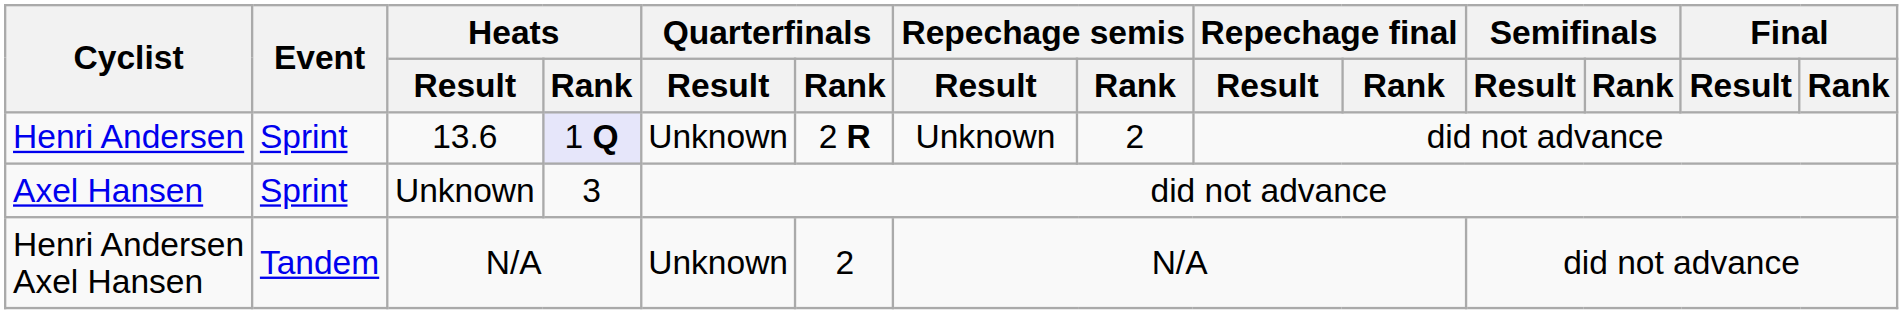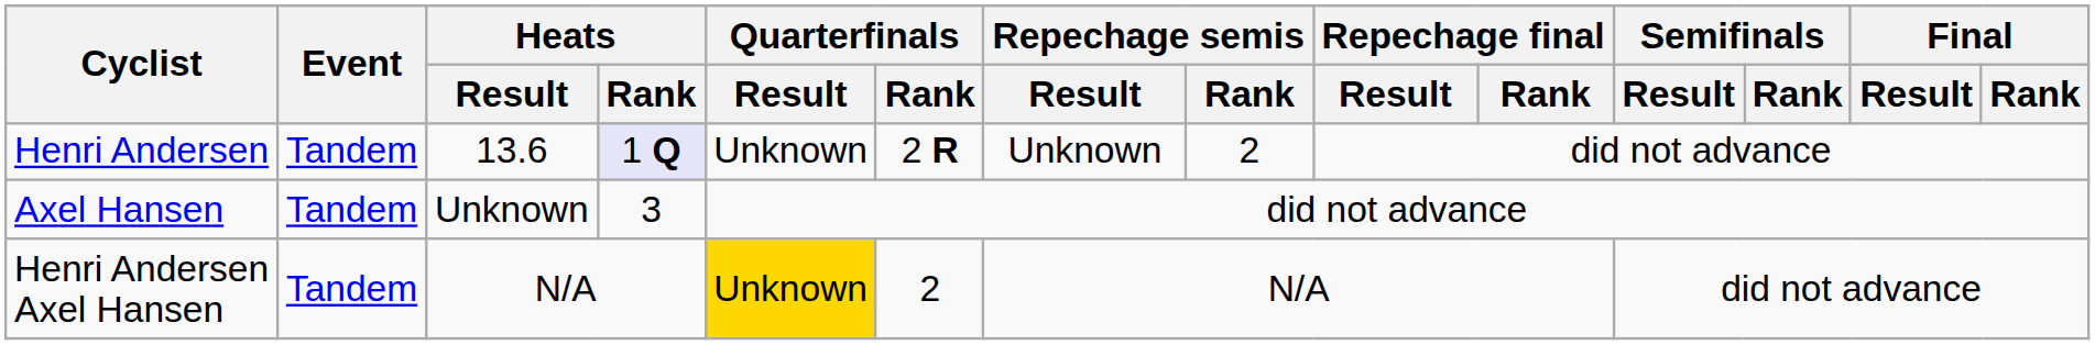 <table class=wikitable style="font-size:90%">
 <tr>
 <th rowspan=2>Cyclist</th>
 <th rowspan=2>Event</th>
 <th colspan=2>Heats</th>
 <th colspan=2>Quarterfinals</th>
 <th colspan=2>Repechage semis</th>
 <th colspan=2>Repechage final</th>
 <th colspan=2>Semifinals</th>
 <th colspan=2>Final</th>
 </tr>
 <tr>
 <th>Result</th>
 <th>Rank</th>
 <th>Result</th>
 <th>Rank</th>
 <th>Result</th>
 <th>Rank</th>
 <th>Result</th>
 <th>Rank</th>
 <th>Result</th>
 <th>Rank</th>
 <th>Result</th>
 <th>Rank</th>
 </tr>
 <tr>
 <td><a href='#'>Henri Andersen</a></td>
-<td><a href='#'>Sprint</a></td>
+<td><a href='#'>Tandem</a></td>
 <td align=center>13.6</td>
 <td align=center style="background: lavender;">1 <strong>Q</strong></td>
 <td align=center>Unknown</td>
 <td align=center>2 <strong>R</strong></td>
 <td align=center>Unknown</td>
 <td align=center>2</td>
 <td align=center colspan=6>did not advance</td>
 </tr>
 <tr>
 <td><a href='#'>Axel Hansen</a></td>
-<td><a href='#'>Sprint</a></td>
+<td><a href='#'>Tandem</a></td>
 <td align=center>Unknown</td>
 <td align=center>3</td>
 <td align=center colspan=10>did not advance</td>
 </tr>
 <tr>
 <td>Henri Andersen <br> Axel Hansen</td>
 <td><a href='#'>Tandem</a></td>
 <td align=center colspan=2>N/A</td>
-<td align=center>Unknown</td>
+<td align=center style="background: gold;">Unknown</td>
 <td align=center>2</td>
 <td align=center colspan=4>N/A</td>
 <td align=center colspan=4>did not advance</td>
 </tr>
 </table>
